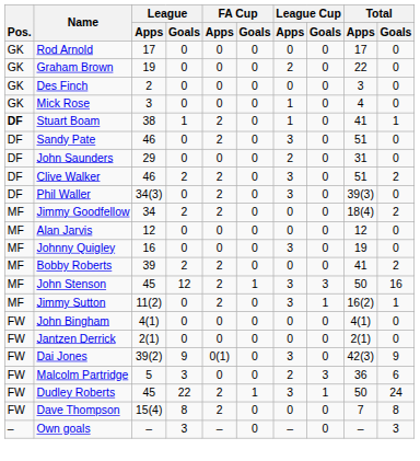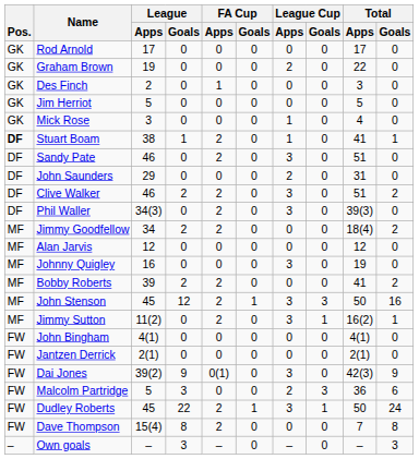 <table class="wikitable" style="text-align:center">
 <tr>
 <th rowspan="2" valign="bottom">Pos.</th>
 <th rowspan="2">Name</th>
 <th colspan="2" width="85">League</th>
 <th colspan="2" width="85">FA Cup</th>
 <th colspan="2" width="85">League Cup</th>
 <th colspan="2" width="85">Total</th>
 </tr>
 <tr>
 <th>Apps</th>
 <th>Goals</th>
 <th>Apps</th>
 <th>Goals</th>
 <th>Apps</th>
 <th>Goals</th>
 <th>Apps</th>
 <th>Goals</th>
 </tr>
 <tr>
 <td align="left">GK</td>
 <td align="left"> <a href='#'>Rod Arnold</a></td>
 <td>17</td>
 <td>0</td>
 <td>0</td>
 <td>0</td>
 <td>0</td>
 <td>0</td>
 <td>17</td>
 <td>0</td>
 </tr>
 <tr>
 <td align="left">GK</td>
 <td align="left"> <a href='#'>Graham Brown</a></td>
 <td>19</td>
 <td>0</td>
 <td>0</td>
 <td>0</td>
 <td>2</td>
 <td>0</td>
 <td>22</td>
 <td>0</td>
 </tr>
 <tr>
 <td align="left">GK</td>
 <td align="left"> <a href='#'>Des Finch</a></td>
 <td>2</td>
 <td>0</td>
+<td>1</td>
+<td>0</td>
+<td>0</td>
+<td>0</td>
+<td>3</td>
+<td>0</td>
+</tr>
+<tr>
+<td align="left">GK</td>
+<td align="left"> <a href='#'>Jim Herriot</a></td>
+<td>5</td>
 <td>0</td>
 <td>0</td>
 <td>0</td>
 <td>0</td>
-<td>3</td>
+<td>0</td>
+<td>5</td>
 <td>0</td>
 </tr>
 <tr>
 <td align="left">GK</td>
 <td align="left"> <a href='#'>Mick Rose</a></td>
 <td>3</td>
 <td>0</td>
 <td>0</td>
 <td>0</td>
 <td>1</td>
 <td>0</td>
 <td>4</td>
 <td>0</td>
 </tr>
 <tr>
 <td align="left"><strong>DF</strong></td>
 <td align="left"> <a href='#'>Stuart Boam</a></td>
 <td>38</td>
 <td>1</td>
 <td>2</td>
 <td>0</td>
 <td>1</td>
 <td>0</td>
 <td>41</td>
 <td>1</td>
 </tr>
 <tr>
 <td align="left">DF</td>
 <td align="left"> <a href='#'>Sandy Pate</a></td>
 <td>46</td>
 <td>0</td>
 <td>2</td>
 <td>0</td>
 <td>3</td>
 <td>0</td>
 <td>51</td>
 <td>0</td>
 </tr>
 <tr>
 <td align="left">DF</td>
 <td align="left"> <a href='#'>John Saunders</a></td>
 <td>29</td>
 <td>0</td>
 <td>0</td>
 <td>0</td>
 <td>2</td>
 <td>0</td>
 <td>31</td>
 <td>0</td>
 </tr>
 <tr>
 <td align="left">DF</td>
 <td align="left"> <a href='#'>Clive Walker</a></td>
 <td>46</td>
 <td>2</td>
 <td>2</td>
 <td>0</td>
 <td>3</td>
 <td>0</td>
 <td>51</td>
 <td>2</td>
 </tr>
 <tr>
 <td align="left">DF</td>
 <td align="left"> <a href='#'>Phil Waller</a></td>
 <td>34(3)</td>
 <td>0</td>
 <td>2</td>
 <td>0</td>
 <td>3</td>
 <td>0</td>
 <td>39(3)</td>
 <td>0</td>
 </tr>
 <tr>
 <td align="left">MF</td>
 <td align="left"> <a href='#'>Jimmy Goodfellow</a></td>
 <td>34</td>
 <td>2</td>
 <td>2</td>
 <td>0</td>
 <td>0</td>
 <td>0</td>
 <td>18(4)</td>
 <td>2</td>
 </tr>
 <tr>
 <td align="left">MF</td>
 <td align="left"> <a href='#'>Alan Jarvis</a></td>
 <td>12</td>
 <td>0</td>
 <td>0</td>
 <td>0</td>
 <td>0</td>
 <td>0</td>
 <td>12</td>
 <td>0</td>
 </tr>
 <tr>
 <td align="left">MF</td>
 <td align="left"> <a href='#'>Johnny Quigley</a></td>
 <td>16</td>
 <td>0</td>
 <td>0</td>
 <td>0</td>
 <td>3</td>
 <td>0</td>
 <td>19</td>
 <td>0</td>
 </tr>
 <tr>
 <td align="left">MF</td>
 <td align="left"> <a href='#'>Bobby Roberts</a></td>
 <td>39</td>
 <td>2</td>
 <td>2</td>
 <td>0</td>
 <td>0</td>
 <td>0</td>
 <td>41</td>
 <td>2</td>
 </tr>
 <tr>
 <td align="left">MF</td>
 <td align="left"> <a href='#'>John Stenson</a></td>
 <td>45</td>
 <td>12</td>
 <td>2</td>
 <td>1</td>
 <td>3</td>
 <td>3</td>
 <td>50</td>
 <td>16</td>
 </tr>
 <tr>
 <td align="left">MF</td>
 <td align="left"> <a href='#'>Jimmy Sutton</a></td>
 <td>11(2)</td>
 <td>0</td>
 <td>2</td>
 <td>0</td>
 <td>3</td>
 <td>1</td>
 <td>16(2)</td>
 <td>1</td>
 </tr>
 <tr>
 <td align="left">FW</td>
 <td align="left"> <a href='#'>John Bingham</a></td>
 <td>4(1)</td>
 <td>0</td>
 <td>0</td>
 <td>0</td>
 <td>0</td>
 <td>0</td>
 <td>4(1)</td>
 <td>0</td>
 </tr>
 <tr>
 <td align="left">FW</td>
 <td align="left"> <a href='#'>Jantzen Derrick</a></td>
 <td>2(1)</td>
 <td>0</td>
 <td>0</td>
 <td>0</td>
 <td>0</td>
 <td>0</td>
 <td>2(1)</td>
 <td>0</td>
 </tr>
 <tr>
 <td align="left">FW</td>
 <td align="left"> <a href='#'>Dai Jones</a></td>
 <td>39(2)</td>
 <td>9</td>
 <td>0(1)</td>
 <td>0</td>
 <td>3</td>
 <td>0</td>
 <td>42(3)</td>
 <td>9</td>
 </tr>
 <tr>
 <td align="left">FW</td>
 <td align="left"> <a href='#'>Malcolm Partridge</a></td>
 <td>5</td>
 <td>3</td>
 <td>0</td>
 <td>0</td>
 <td>2</td>
 <td>3</td>
 <td>36</td>
 <td>6</td>
 </tr>
 <tr>
 <td align="left">FW</td>
 <td align="left"> <a href='#'>Dudley Roberts</a></td>
 <td>45</td>
 <td>22</td>
 <td>2</td>
 <td>1</td>
 <td>3</td>
 <td>1</td>
 <td>50</td>
 <td>24</td>
 </tr>
 <tr>
 <td align="left">FW</td>
 <td align="left"> <a href='#'>Dave Thompson</a></td>
 <td>15(4)</td>
 <td>8</td>
 <td>2</td>
 <td>0</td>
 <td>0</td>
 <td>0</td>
 <td>7</td>
 <td>8</td>
 </tr>
 <tr>
 <td align="left">–</td>
 <td align="left"><a href='#'>Own goals</a></td>
 <td>–</td>
 <td>3</td>
 <td>–</td>
 <td>0</td>
 <td>–</td>
 <td>0</td>
 <td>–</td>
 <td>3</td>
 </tr>
 </table>
